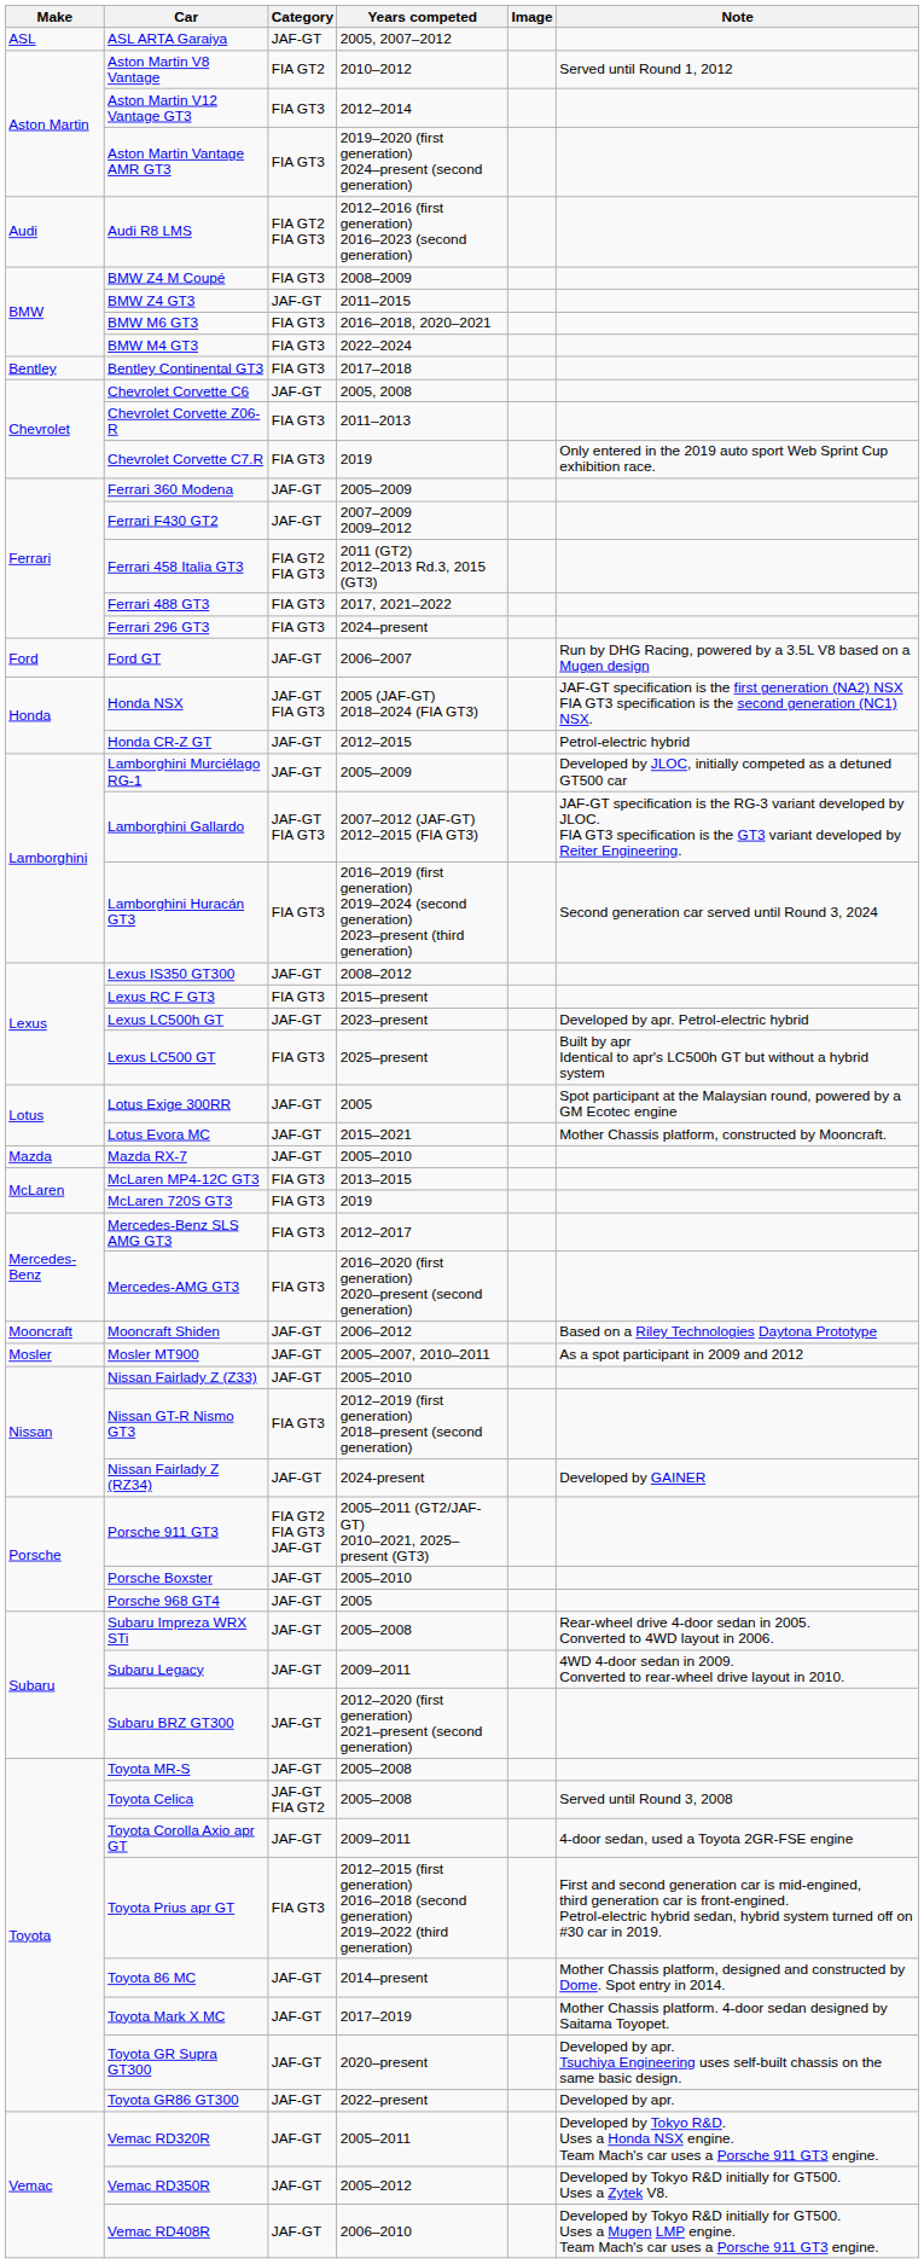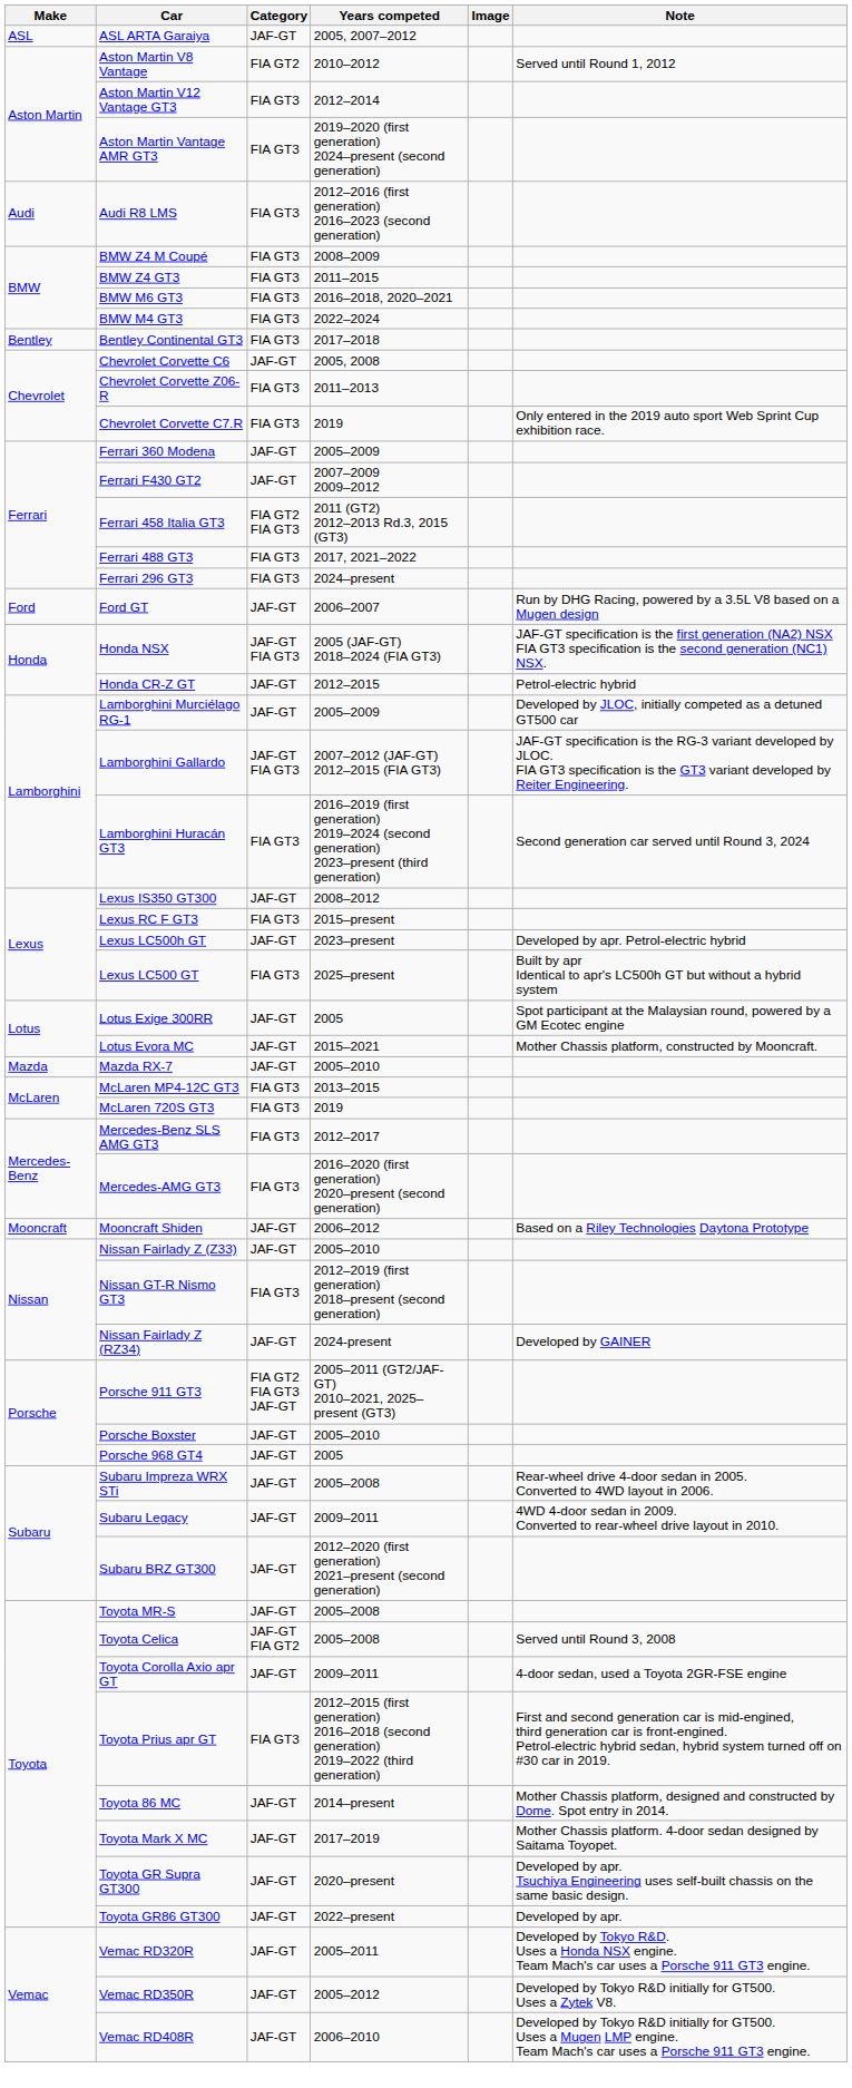 <table class="wikitable sortable" style="font-size: 85%;">
 <tr>
 <th>Make</th>
 <th>Car</th>
 <th>Category</th>
 <th>Years competed</th>
 <th>Image</th>
 <th>Note</th>
 </tr>
 <tr>
 <td><a href='#'>ASL</a></td>
 <td><a href='#'>ASL ARTA Garaiya</a></td>
 <td>JAF-GT</td>
 <td>2005, 2007–2012</td>
 <td></td>
 <td></td>
 </tr>
 <tr>
 <td rowspan=3><a href='#'>Aston Martin</a></td>
 <td><a href='#'>Aston Martin V8 Vantage</a></td>
 <td>FIA GT2</td>
 <td>2010–2012</td>
 <td></td>
 <td>Served until Round 1, 2012</td>
 </tr>
 <tr>
 <td><a href='#'>Aston Martin V12 Vantage GT3</a></td>
 <td>FIA GT3</td>
 <td>2012–2014</td>
 <td></td>
 <td></td>
 </tr>
 <tr>
 <td><a href='#'>Aston Martin Vantage AMR GT3</a></td>
 <td>FIA GT3</td>
 <td>2019–2020 (first generation)<br>2024–present (second generation)</td>
 <td></td>
 <td></td>
 </tr>
 <tr>
 <td><a href='#'>Audi</a></td>
 <td><a href='#'>Audi R8 LMS</a></td>
-<td>FIA GT2<br>FIA GT3</td>
+<td>FIA GT3</td>
 <td>2012–2016 (first generation)<br>2016–2023 (second generation)</td>
 <td></td>
 <td></td>
 </tr>
 <tr>
 <td rowspan="4"><a href='#'>BMW</a></td>
 <td><a href='#'>BMW Z4 M Coupé</a></td>
 <td>FIA GT3</td>
 <td>2008–2009</td>
 <td></td>
 <td></td>
 </tr>
 <tr>
 <td><a href='#'>BMW Z4 GT3</a></td>
-<td>JAF-GT</td>
+<td>FIA GT3</td>
 <td>2011–2015</td>
 <td></td>
 <td></td>
 </tr>
 <tr>
 <td><a href='#'>BMW M6 GT3</a></td>
 <td>FIA GT3</td>
 <td>2016–2018, 2020–2021</td>
 <td></td>
 <td></td>
 </tr>
 <tr>
 <td><a href='#'>BMW M4 GT3</a></td>
 <td>FIA GT3</td>
 <td>2022–2024</td>
 <td></td>
 <td></td>
 </tr>
 <tr>
 <td rowspan="1"><a href='#'>Bentley</a></td>
 <td><a href='#'>Bentley Continental GT3</a></td>
 <td>FIA GT3</td>
 <td>2017–2018</td>
 <td></td>
 <td></td>
 </tr>
 <tr>
 <td rowspan=3><a href='#'>Chevrolet</a></td>
 <td><a href='#'>Chevrolet Corvette C6</a></td>
 <td>JAF-GT</td>
 <td>2005, 2008</td>
 <td></td>
 <td></td>
 </tr>
 <tr>
 <td><a href='#'>Chevrolet Corvette Z06-R</a></td>
 <td>FIA GT3</td>
 <td>2011–2013</td>
 <td></td>
 <td></td>
 </tr>
 <tr>
 <td><a href='#'>Chevrolet Corvette C7.R</a></td>
 <td>FIA GT3</td>
 <td>2019</td>
 <td></td>
 <td>Only entered in the 2019 auto sport Web Sprint Cup exhibition race.</td>
 </tr>
 <tr>
 <td rowspan="5"><a href='#'>Ferrari</a></td>
 <td><a href='#'>Ferrari 360 Modena</a></td>
 <td>JAF-GT</td>
 <td>2005–2009</td>
 <td></td>
 <td></td>
 </tr>
 <tr>
 <td><a href='#'>Ferrari F430 GT2</a></td>
 <td>JAF-GT</td>
 <td>2007–2009<br>2009–2012</td>
 <td></td>
 <td></td>
 </tr>
 <tr>
 <td><a href='#'>Ferrari 458 Italia GT3</a></td>
 <td>FIA GT2<br>FIA GT3</td>
 <td>2011 (GT2)<br>2012–2013 Rd.3, 2015 (GT3)</td>
 <td></td>
 <td></td>
 </tr>
 <tr>
 <td><a href='#'>Ferrari 488 GT3</a></td>
 <td>FIA GT3</td>
 <td>2017, 2021–2022</td>
 <td></td>
 <td></td>
 </tr>
 <tr>
 <td><a href='#'>Ferrari 296 GT3</a></td>
 <td>FIA GT3</td>
 <td>2024–present</td>
 <td></td>
 <td></td>
 </tr>
 <tr>
 <td><a href='#'>Ford</a></td>
 <td><a href='#'>Ford GT</a></td>
 <td>JAF-GT</td>
 <td>2006–2007</td>
 <td></td>
 <td>Run by DHG Racing, powered by a 3.5L V8 based on a <a href='#'>Mugen design</a></td>
 </tr>
 <tr>
 <td rowspan=2><a href='#'>Honda</a></td>
 <td><a href='#'>Honda NSX</a></td>
 <td>JAF-GT<br>FIA GT3</td>
 <td>2005 (JAF-GT)<br>2018–2024 (FIA GT3)</td>
 <td></td>
 <td>JAF-GT specification is the <a href='#'>first generation (NA2) NSX</a><br>FIA GT3 specification is the <a href='#'>second generation (NC1) NSX</a>.</td>
 </tr>
 <tr>
 <td><a href='#'>Honda CR-Z GT</a></td>
 <td>JAF-GT</td>
 <td>2012–2015</td>
 <td></td>
 <td>Petrol-electric hybrid</td>
 </tr>
 <tr>
 <td rowspan="3"><a href='#'>Lamborghini</a></td>
 <td><a href='#'>Lamborghini Murciélago RG-1</a></td>
 <td>JAF-GT</td>
 <td>2005–2009</td>
 <td></td>
 <td>Developed by <a href='#'>JLOC</a>, initially competed as a detuned GT500 car</td>
 </tr>
 <tr>
 <td><a href='#'>Lamborghini Gallardo</a></td>
 <td>JAF-GT<br>FIA GT3</td>
 <td>2007–2012 (JAF-GT)<br>2012–2015 (FIA GT3)</td>
 <td></td>
 <td>JAF-GT specification is the RG-3 variant developed by JLOC.<br>FIA GT3 specification is the <a href='#'>GT3</a> variant developed by <a href='#'>Reiter Engineering</a>.</td>
 </tr>
 <tr>
 <td><a href='#'>Lamborghini Huracán GT3</a></td>
 <td>FIA GT3</td>
 <td>2016–2019 (first generation)<br>2019–2024 (second generation)<br>2023–present (third generation)</td>
 <td></td>
 <td>Second generation car served until Round 3, 2024</td>
 </tr>
 <tr>
 <td rowspan="4"><a href='#'>Lexus</a></td>
 <td><a href='#'>Lexus IS350 GT300</a></td>
 <td>JAF-GT</td>
 <td>2008–2012</td>
 <td></td>
 <td></td>
 </tr>
 <tr>
 <td><a href='#'>Lexus RC F GT3</a></td>
 <td>FIA GT3</td>
 <td>2015–present</td>
 <td></td>
 <td></td>
 </tr>
 <tr>
 <td><a href='#'>Lexus LC500h GT</a></td>
 <td>JAF-GT</td>
 <td>2023–present</td>
 <td></td>
 <td>Developed by apr. Petrol-electric hybrid</td>
 </tr>
 <tr>
 <td><a href='#'>Lexus LC500 GT</a></td>
 <td>FIA GT3</td>
 <td>2025–present</td>
 <td></td>
 <td>Built by apr<br>Identical to apr's LC500h GT but without a hybrid system</td>
 </tr>
 <tr>
 <td rowspan=2><a href='#'>Lotus</a></td>
 <td><a href='#'>Lotus Exige 300RR</a></td>
 <td>JAF-GT</td>
 <td>2005</td>
 <td></td>
 <td>Spot participant at the Malaysian round, powered by a GM Ecotec engine</td>
 </tr>
 <tr>
 <td><a href='#'>Lotus Evora MC</a></td>
 <td>JAF-GT</td>
 <td>2015–2021</td>
 <td></td>
 <td>Mother Chassis platform, constructed by Mooncraft.</td>
 </tr>
 <tr>
 <td><a href='#'>Mazda</a></td>
 <td><a href='#'>Mazda RX-7</a></td>
 <td>JAF-GT</td>
 <td>2005–2010</td>
 <td></td>
 <td></td>
 </tr>
 <tr>
 <td rowspan=2><a href='#'>McLaren</a></td>
 <td><a href='#'>McLaren MP4-12C GT3</a></td>
 <td>FIA GT3</td>
 <td>2013–2015</td>
 <td></td>
 <td></td>
 </tr>
 <tr>
 <td><a href='#'>McLaren 720S GT3</a></td>
 <td>FIA GT3</td>
 <td>2019</td>
 <td></td>
 <td></td>
 </tr>
 <tr>
 <td rowspan="2"><a href='#'>Mercedes-Benz</a></td>
 <td><a href='#'>Mercedes-Benz SLS AMG GT3</a></td>
 <td>FIA GT3</td>
 <td>2012–2017</td>
 <td></td>
 <td></td>
 </tr>
 <tr>
 <td><a href='#'>Mercedes-AMG GT3</a></td>
 <td>FIA GT3</td>
 <td>2016–2020 (first generation)<br>2020–present (second generation)</td>
 <td></td>
 <td></td>
 </tr>
 <tr>
 <td><a href='#'>Mooncraft</a></td>
 <td><a href='#'>Mooncraft Shiden</a></td>
 <td>JAF-GT</td>
 <td>2006–2012</td>
 <td></td>
 <td>Based on a <a href='#'>Riley Technologies</a> <a href='#'>Daytona Prototype</a></td>
 </tr>
 <tr>
-<td><a href='#'>Mosler</a></td>
-<td><a href='#'>Mosler MT900</a></td>
-<td>JAF-GT</td>
-<td>2005–2007, 2010–2011</td>
-<td></td>
-<td>As a spot participant in 2009 and 2012</td>
-</tr>
-<tr>
 <td rowspan="3"><a href='#'>Nissan</a></td>
 <td><a href='#'>Nissan Fairlady Z (Z33)</a></td>
 <td>JAF-GT</td>
 <td>2005–2010</td>
 <td></td>
 <td></td>
 </tr>
 <tr>
 <td><a href='#'>Nissan GT-R Nismo GT3</a></td>
 <td>FIA GT3</td>
 <td>2012–2019 (first generation)<br>2018–present (second generation)</td>
 <td></td>
 <td></td>
 </tr>
 <tr>
 <td><a href='#'>Nissan Fairlady Z (RZ34)</a></td>
 <td>JAF-GT</td>
 <td>2024-present</td>
 <td></td>
 <td>Developed by <a href='#'>GAINER</a></td>
 </tr>
 <tr>
 <td rowspan=3><a href='#'>Porsche</a></td>
 <td><a href='#'>Porsche 911 GT3</a></td>
 <td>FIA GT2<br>FIA GT3<br>JAF-GT</td>
 <td>2005–2011 (GT2/JAF-GT)<br>2010–2021, 2025–present (GT3)</td>
 <td></td>
 <td></td>
 </tr>
 <tr>
 <td><a href='#'>Porsche Boxster</a></td>
 <td>JAF-GT</td>
 <td>2005–2010</td>
 <td></td>
 <td></td>
 </tr>
 <tr>
 <td><a href='#'>Porsche 968 GT4</a></td>
 <td>JAF-GT</td>
 <td>2005</td>
 <td></td>
 <td></td>
 </tr>
 <tr>
 <td rowspan=3><a href='#'>Subaru</a></td>
 <td><a href='#'>Subaru Impreza WRX STi</a></td>
 <td>JAF-GT</td>
 <td>2005–2008</td>
 <td></td>
 <td>Rear-wheel drive 4-door sedan in 2005.<br>Converted to 4WD layout in 2006.</td>
 </tr>
 <tr>
 <td><a href='#'>Subaru Legacy</a></td>
 <td>JAF-GT</td>
 <td>2009–2011</td>
 <td></td>
 <td>4WD 4-door sedan in 2009.<br>Converted to rear-wheel drive layout in 2010.</td>
 </tr>
 <tr>
 <td><a href='#'>Subaru BRZ GT300</a></td>
 <td>JAF-GT</td>
 <td>2012–2020 (first generation)<br>2021–present (second generation)</td>
 <td></td>
 <td></td>
 </tr>
 <tr>
 <td rowspan="8"><a href='#'>Toyota</a></td>
 <td><a href='#'>Toyota MR-S</a></td>
 <td>JAF-GT</td>
 <td>2005–2008</td>
 <td></td>
 <td></td>
 </tr>
 <tr>
 <td><a href='#'>Toyota Celica</a></td>
 <td>JAF-GT<br>FIA GT2</td>
 <td>2005–2008</td>
 <td></td>
 <td>Served until Round 3, 2008</td>
 </tr>
 <tr>
 <td><a href='#'>Toyota Corolla Axio apr GT</a></td>
 <td>JAF-GT</td>
 <td>2009–2011</td>
 <td></td>
 <td>4-door sedan, used a Toyota 2GR-FSE engine</td>
 </tr>
 <tr>
 <td><a href='#'>Toyota Prius apr GT</a></td>
 <td>FIA GT3</td>
 <td>2012–2015 (first generation)<br>2016–2018 (second generation)<br>2019–2022 (third generation)</td>
 <td></td>
 <td>First and second generation car is mid-engined,<br>third generation car is front-engined.<br>Petrol-electric hybrid sedan, hybrid system turned off on #30 car in 2019.</td>
 </tr>
 <tr>
 <td><a href='#'>Toyota 86 MC</a></td>
 <td>JAF-GT</td>
 <td>2014–present</td>
 <td></td>
 <td>Mother Chassis platform, designed and constructed by <a href='#'>Dome</a>. Spot entry in 2014.</td>
 </tr>
 <tr>
 <td><a href='#'>Toyota Mark X MC</a></td>
 <td>JAF-GT</td>
 <td>2017–2019</td>
 <td></td>
 <td>Mother Chassis platform. 4-door sedan designed by Saitama Toyopet.</td>
 </tr>
 <tr>
 <td><a href='#'>Toyota GR Supra GT300</a></td>
 <td>JAF-GT</td>
 <td>2020–present</td>
 <td></td>
 <td>Developed by apr.<br><a href='#'>Tsuchiya Engineering</a> uses self-built chassis on the same basic design.</td>
 </tr>
 <tr>
 <td><a href='#'>Toyota GR86 GT300</a></td>
 <td>JAF-GT</td>
 <td>2022–present</td>
 <td></td>
 <td>Developed by apr.</td>
 </tr>
 <tr>
 <td rowspan="3"><a href='#'>Vemac</a></td>
 <td><a href='#'>Vemac RD320R</a></td>
 <td>JAF-GT</td>
 <td>2005–2011</td>
 <td></td>
 <td>Developed by <a href='#'>Tokyo R&D</a>.<br>Uses a <a href='#'>Honda NSX</a> engine.<br>Team Mach's car uses a <a href='#'>Porsche 911 GT3</a> engine.</td>
 </tr>
 <tr>
 <td><a href='#'>Vemac RD350R</a></td>
 <td>JAF-GT</td>
 <td>2005–2012</td>
 <td></td>
 <td>Developed by Tokyo R&D initially for GT500.<br>Uses a <a href='#'>Zytek</a> V8.</td>
 </tr>
 <tr>
 <td><a href='#'>Vemac RD408R</a></td>
 <td>JAF-GT</td>
 <td>2006–2010</td>
 <td></td>
 <td>Developed by Tokyo R&D initially for GT500.<br>Uses a <a href='#'>Mugen</a> <a href='#'>LMP</a> engine.<br>Team Mach's car uses a <a href='#'>Porsche 911 GT3</a> engine.</td>
 </tr>
 </table>
